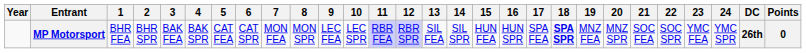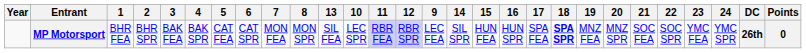 <table class="wikitable" style="text-align:center; font-size:85%">
 <tr>
 <th>Year</th>
 <th>Entrant</th>
 <th>1</th>
 <th>2</th>
 <th>3</th>
 <th>4</th>
 <th>5</th>
 <th>6</th>
 <th>7</th>
 <th>8</th>
-<th>9</th>
+<th>13</th>
 <th>10</th>
 <th>11</th>
 <th>12</th>
-<th>13</th>
+<th>9</th>
 <th>14</th>
 <th>15</th>
 <th>16</th>
 <th>17</th>
 <th>18</th>
 <th>19</th>
 <th>20</th>
 <th>21</th>
 <th>22</th>
 <th>23</th>
 <th>24</th>
 <th>DC</th>
 <th>Points</th>
 </tr>
 <tr>
 <td></td>
 <th nowrap><a href='#'>MP Motorsport</a></th>
 <td><a href='#'>BHR<br>FEA</a></td>
 <td><a href='#'>BHR<br>SPR</a></td>
 <td><a href='#'>BAK<br>FEA</a></td>
 <td><a href='#'>BAK<br>SPR</a></td>
 <td><a href='#'>CAT<br>FEA</a></td>
 <td><a href='#'>CAT<br>SPR</a></td>
 <td><a href='#'>MON<br>FEA</a></td>
 <td><a href='#'>MON<br>SPR</a></td>
-<td><a href='#'>LEC<br>FEA</a></td>
+<td><a href='#'>SIL<br>FEA</a></td>
 <td><a href='#'>LEC<br>SPR</a></td>
 <td style="background:#CFCFFF;"><a href='#'>RBR<br>FEA</a><br></td>
 <td style="background:#CFCFFF;"><a href='#'>RBR<br>SPR</a><br></td>
-<td><a href='#'>SIL<br>FEA</a></td>
+<td><a href='#'>LEC<br>FEA</a></td>
 <td><a href='#'>SIL<br>SPR</a></td>
 <td><a href='#'>HUN<br>FEA</a></td>
 <td><a href='#'>HUN<br>SPR</a></td>
 <td><a href='#'>SPA<br>FEA</a></td>
 <td><strong><a href='#'>SPA<br>SPR</a></strong></td>
 <td><a href='#'>MNZ<br>FEA</a></td>
 <td><a href='#'>MNZ<br>SPR</a></td>
 <td><a href='#'>SOC<br>FEA</a></td>
 <td><a href='#'>SOC<br>SPR</a></td>
 <td><a href='#'>YMC<br>FEA</a></td>
 <td><a href='#'>YMC<br>SPR</a></td>
 <th>26th</th>
 <th>0</th>
 </tr>
 </table>
